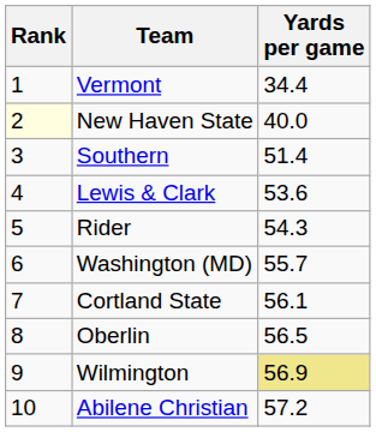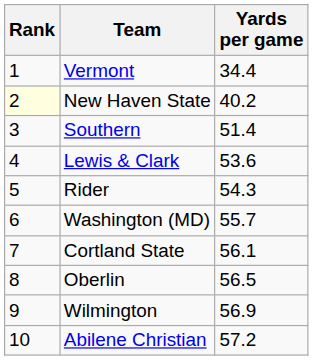 <table class="wikitable sortable">
 <tr>
 <th>Rank</th>
 <th>Team</th>
 <th>Yards<br>per game</th>
 </tr>
 <tr>
 <td>1</td>
 <td><a href='#'>Vermont</a></td>
 <td>34.4</td>
 </tr>
 <tr>
 <td style="background: lightyellow;">2</td>
 <td>New Haven State</td>
-<td>40.0</td>
+<td>40.2</td>
 </tr>
 <tr>
 <td>3</td>
 <td><a href='#'>Southern</a></td>
 <td>51.4</td>
 </tr>
 <tr>
 <td>4</td>
 <td><a href='#'>Lewis & Clark</a></td>
 <td>53.6</td>
 </tr>
 <tr>
 <td>5</td>
 <td>Rider</td>
 <td>54.3</td>
 </tr>
 <tr>
 <td>6</td>
 <td>Washington (MD)</td>
 <td>55.7</td>
 </tr>
 <tr>
 <td>7</td>
 <td>Cortland State</td>
 <td>56.1</td>
 </tr>
 <tr>
 <td>8</td>
 <td>Oberlin</td>
 <td>56.5</td>
 </tr>
 <tr>
 <td>9</td>
 <td>Wilmington</td>
-<td style="background: khaki;">56.9</td>
+<td>56.9</td>
 </tr>
 <tr>
 <td>10</td>
 <td><a href='#'>Abilene Christian</a></td>
 <td>57.2</td>
 </tr>
 </table>
